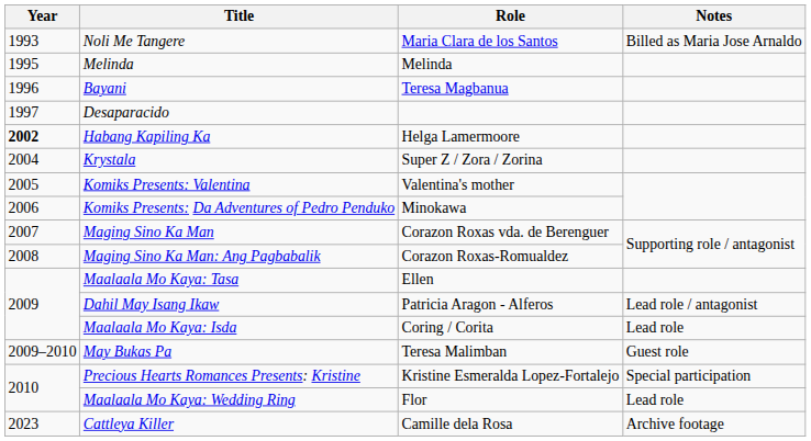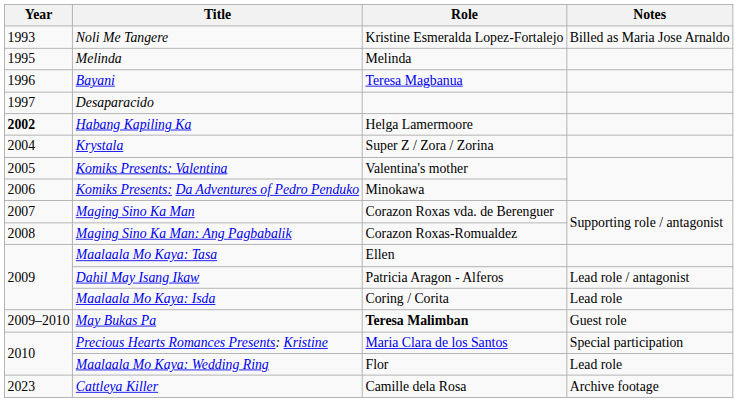 <table class="wikitable sortable">
 <tr>
 <th>Year</th>
 <th>Title</th>
 <th>Role</th>
 <th>Notes</th>
 </tr>
 <tr>
 <td>1993</td>
 <td><em>Noli Me Tangere</em></td>
-<td><a href='#'>Maria Clara de los Santos</a></td>
+<td>Kristine Esmeralda Lopez-Fortalejo</td>
 <td>Billed as Maria Jose Arnaldo</td>
 </tr>
 <tr>
 <td>1995</td>
 <td><em>Melinda</em></td>
 <td>Melinda</td>
 <td></td>
 </tr>
 <tr>
 <td>1996</td>
 <td><em><a href='#'>Bayani</a></em></td>
 <td><a href='#'>Teresa Magbanua</a></td>
 <td></td>
 </tr>
 <tr>
 <td>1997</td>
 <td><em>Desaparacido</em></td>
 <td></td>
 <td></td>
 </tr>
 <tr>
 <td><strong>2002</strong></td>
 <td><em><a href='#'>Habang Kapiling Ka</a></em></td>
 <td>Helga Lamermoore</td>
 <td></td>
 </tr>
 <tr>
 <td>2004</td>
 <td><em><a href='#'>Krystala</a></em></td>
 <td>Super Z / Zora / Zorina</td>
 <td></td>
 </tr>
 <tr>
 <td>2005</td>
 <td><em><a href='#'>Komiks Presents: Valentina</a></em></td>
 <td>Valentina's mother</td>
 </tr>
 <tr>
 <td>2006</td>
 <td><em><a href='#'>Komiks Presents:</a> <a href='#'>Da Adventures of Pedro Penduko</a></em></td>
 <td>Minokawa</td>
 </tr>
 <tr>
 <td>2007</td>
 <td><em><a href='#'>Maging Sino Ka Man</a></em></td>
 <td>Corazon Roxas vda. de Berenguer</td>
 <td rowspan="2">Supporting role / antagonist</td>
 </tr>
 <tr>
 <td>2008</td>
 <td><em><a href='#'>Maging Sino Ka Man: Ang Pagbabalik</a></em></td>
 <td>Corazon Roxas-Romualdez</td>
 </tr>
 <tr>
 <td rowspan=3>2009</td>
 <td><em><a href='#'>Maalaala Mo Kaya: Tasa</a></em></td>
 <td>Ellen</td>
 </tr>
 <tr>
 <td><em><a href='#'>Dahil May Isang Ikaw</a></em></td>
 <td>Patricia Aragon - Alferos</td>
 <td>Lead role / antagonist</td>
 </tr>
 <tr>
 <td><em><a href='#'>Maalaala Mo Kaya: Isda</a></em></td>
 <td>Coring / Corita</td>
 <td>Lead role</td>
 </tr>
 <tr>
 <td>2009–2010</td>
 <td><em><a href='#'>May Bukas Pa</a></em></td>
-<td>Teresa Malimban</td>
+<td><strong>Teresa Malimban</strong></td>
 <td>Guest role</td>
 </tr>
 <tr>
 <td rowspan=2>2010</td>
 <td><em><a href='#'>Precious Hearts Romances Presents</a>: <a href='#'>Kristine</a></em></td>
-<td>Kristine Esmeralda Lopez-Fortalejo</td>
+<td><a href='#'>Maria Clara de los Santos</a></td>
 <td>Special participation</td>
 </tr>
 <tr>
 <td><em><a href='#'>Maalaala Mo Kaya: Wedding Ring</a></em></td>
 <td>Flor</td>
 <td>Lead role</td>
 </tr>
 <tr>
 <td>2023</td>
 <td><em><a href='#'>Cattleya Killer</a></em></td>
 <td>Camille dela Rosa</td>
 <td>Archive footage</td>
 </tr>
 </table>
